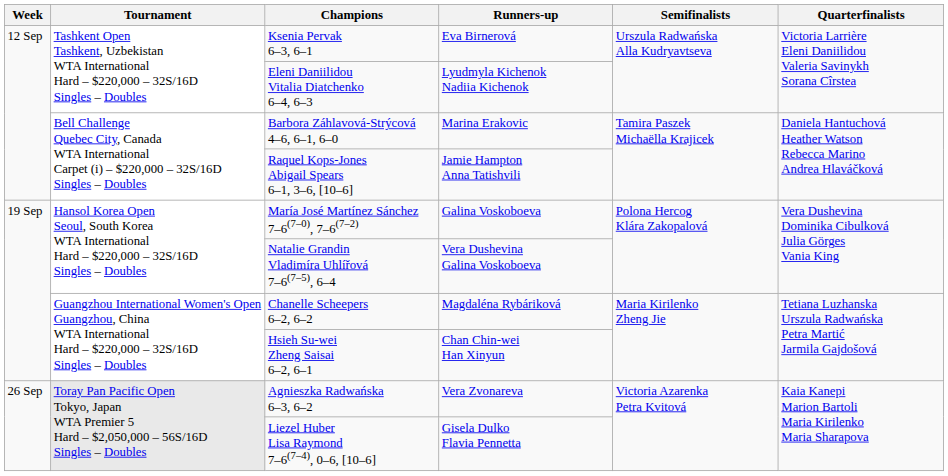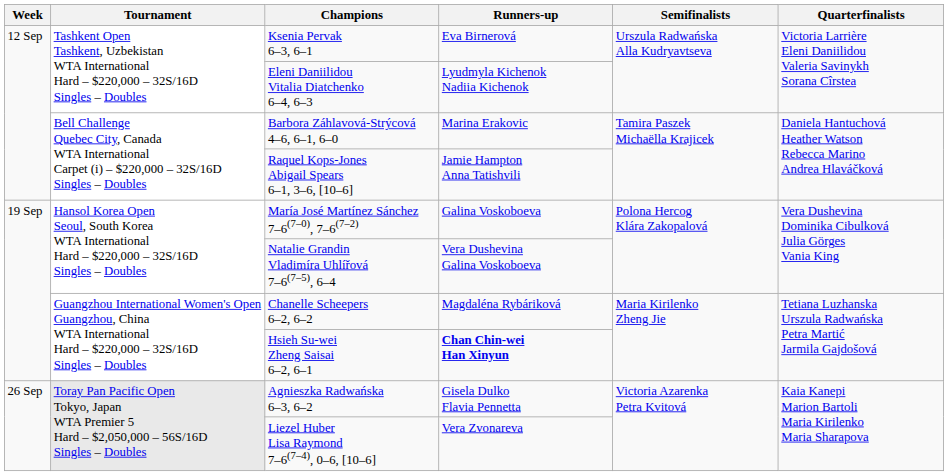 <table class=wikitable style=font-size:95%>
 <tr>
 <th style="width:48px;">Week</th>
 <th style="width:248px;">Tournament</th>
 <th style="width:200px;">Champions</th>
 <th style="width:200px;">Runners-up</th>
 <th style="width:190px;">Semifinalists</th>
 <th style="width:190px;">Quarterfinalists</th>
 </tr>
 <tr valign=top>
 <td rowspan=4>12 Sep</td>
 <td bgcolor=#ffffff rowspan=2><a href='#'>Tashkent Open</a><br> <a href='#'>Tashkent</a>, Uzbekistan<br>WTA International <br>Hard – $220,000 – 32S/16D<br><a href='#'>Singles</a> – <a href='#'>Doubles</a></td>
 <td> <a href='#'>Ksenia Pervak</a><br>6–3, 6–1</td>
 <td> <a href='#'>Eva Birnerová</a></td>
 <td rowspan=2> <a href='#'>Urszula Radwańska</a><br> <a href='#'>Alla Kudryavtseva</a></td>
 <td rowspan=2> <a href='#'>Victoria Larrière</a><br> <a href='#'>Eleni Daniilidou</a><br> <a href='#'>Valeria Savinykh</a><br> <a href='#'>Sorana Cîrstea</a></td>
 </tr>
 <tr valign=top>
 <td> <a href='#'>Eleni Daniilidou</a><br> <a href='#'>Vitalia Diatchenko</a><br>6–4, 6–3</td>
 <td> <a href='#'>Lyudmyla Kichenok</a><br> <a href='#'>Nadiia Kichenok</a></td>
 </tr>
 <tr valign=top>
 <td bgcolor=#ffffff rowspan=2><a href='#'>Bell Challenge</a><br><a href='#'>Quebec City</a>, Canada<br>WTA International <br>Carpet (i) – $220,000 – 32S/16D<br><a href='#'>Singles</a> – <a href='#'>Doubles</a></td>
 <td> <a href='#'>Barbora Záhlavová-Strýcová</a><br>4–6, 6–1, 6–0</td>
 <td> <a href='#'>Marina Erakovic</a></td>
 <td rowspan=2> <a href='#'>Tamira Paszek</a><br> <a href='#'>Michaëlla Krajicek</a></td>
 <td rowspan=2> <a href='#'>Daniela Hantuchová</a><br> <a href='#'>Heather Watson</a><br> <a href='#'>Rebecca Marino</a><br> <a href='#'>Andrea Hlaváčková</a></td>
 </tr>
 <tr valign=top>
 <td> <a href='#'>Raquel Kops-Jones</a><br> <a href='#'>Abigail Spears</a><br>6–1, 3–6, [10–6]</td>
 <td> <a href='#'>Jamie Hampton</a><br> <a href='#'>Anna Tatishvili</a></td>
 </tr>
 <tr valign=top>
 <td rowspan=4>19 Sep</td>
 <td bgcolor=#ffffff rowspan=2><a href='#'>Hansol Korea Open</a><br> <a href='#'>Seoul</a>, South Korea<br>WTA International <br>Hard – $220,000 – 32S/16D<br><a href='#'>Singles</a> – <a href='#'>Doubles</a></td>
 <td> <a href='#'>María José Martínez Sánchez</a><br>7–6<sup>(7–0)</sup>, 7–6<sup>(7–2)</sup></td>
 <td> <a href='#'>Galina Voskoboeva</a></td>
 <td rowspan=2> <a href='#'>Polona Hercog</a><br> <a href='#'>Klára Zakopalová</a></td>
 <td rowspan=2> <a href='#'>Vera Dushevina</a><br> <a href='#'>Dominika Cibulková</a><br> <a href='#'>Julia Görges</a><br> <a href='#'>Vania King</a></td>
 </tr>
 <tr valign=top>
 <td> <a href='#'>Natalie Grandin</a><br> <a href='#'>Vladimíra Uhlířová</a><br>7–6<sup>(7–5)</sup>, 6–4</td>
 <td> <a href='#'>Vera Dushevina</a><br> <a href='#'>Galina Voskoboeva</a></td>
 </tr>
 <tr valign=top>
 <td bgcolor=#ffffff rowspan=2><a href='#'>Guangzhou International Women's Open</a><br> <a href='#'>Guangzhou</a>, China<br>WTA International <br>Hard – $220,000 – 32S/16D<br><a href='#'>Singles</a> – <a href='#'>Doubles</a></td>
 <td> <a href='#'>Chanelle Scheepers</a><br>6–2, 6–2</td>
 <td> <a href='#'>Magdaléna Rybáriková</a></td>
 <td rowspan=2> <a href='#'>Maria Kirilenko</a><br> <a href='#'>Zheng Jie</a></td>
 <td rowspan=2> <a href='#'>Tetiana Luzhanska</a><br> <a href='#'>Urszula Radwańska</a><br> <a href='#'>Petra Martić</a><br> <a href='#'>Jarmila Gajdošová</a></td>
 </tr>
 <tr valign=top>
 <td> <a href='#'>Hsieh Su-wei</a><br> <a href='#'>Zheng Saisai</a><br>6–2, 6–1</td>
-<td> <a href='#'>Chan Chin-wei</a><br> <a href='#'>Han Xinyun</a></td>
+<td><strong> <a href='#'>Chan Chin-wei</a><br> <a href='#'>Han Xinyun</a></strong></td>
 </tr>
 <tr valign=top>
 <td rowspan=2>26 Sep</td>
 <td style="background:#e9e9e9;" rowspan=2><a href='#'>Toray Pan Pacific Open</a><br> Tokyo, Japan<br>WTA Premier 5 <br>Hard – $2,050,000 – 56S/16D<br><a href='#'>Singles</a> – <a href='#'>Doubles</a></td>
 <td> <a href='#'>Agnieszka Radwańska</a><br>6–3, 6–2</td>
-<td> <a href='#'>Vera Zvonareva</a></td>
+<td> <a href='#'>Gisela Dulko</a> <br>  <a href='#'>Flavia Pennetta</a></td>
 <td rowspan=2> <a href='#'>Victoria Azarenka</a> <br>  <a href='#'>Petra Kvitová</a></td>
 <td rowspan=2> <a href='#'>Kaia Kanepi</a><br> <a href='#'>Marion Bartoli</a><br> <a href='#'>Maria Kirilenko</a><br> <a href='#'>Maria Sharapova</a></td>
 </tr>
 <tr valign=top>
 <td> <a href='#'>Liezel Huber</a> <br>  <a href='#'>Lisa Raymond</a><br>7–6<sup>(7–4)</sup>, 0–6, [10–6]</td>
-<td> <a href='#'>Gisela Dulko</a> <br>  <a href='#'>Flavia Pennetta</a></td>
+<td> <a href='#'>Vera Zvonareva</a></td>
 </tr>
 </table>
